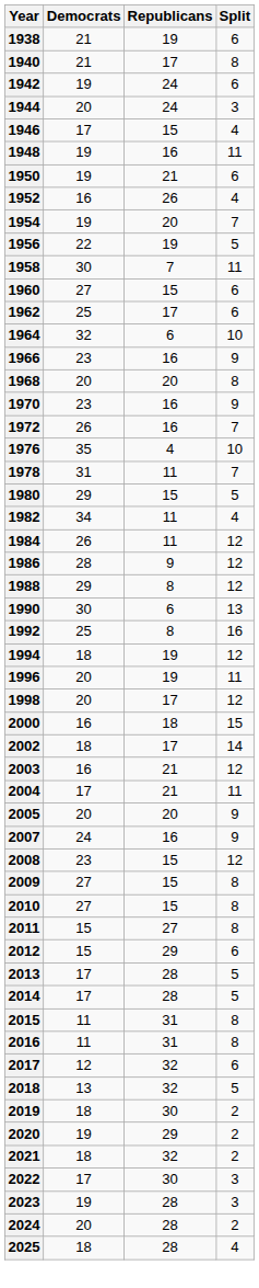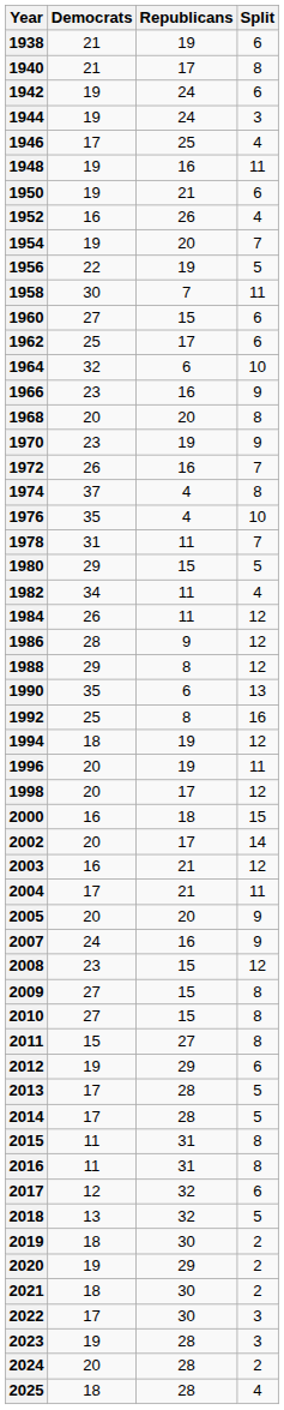 <table class="wikitable sortable" style="text-align:center">
 <tr align=center>
 <th>Year</th>
 <th>Democrats</th>
 <th>Republicans</th>
 <th>Split</th>
 </tr>
 <tr>
 <th>1938</th>
 <td>21</td>
 <td>19</td>
 <td>6</td>
 </tr>
 <tr>
 <th>1940</th>
 <td>21</td>
 <td>17</td>
 <td>8</td>
 </tr>
 <tr>
 <th>1942</th>
 <td>19</td>
 <td>24</td>
 <td>6</td>
 </tr>
 <tr>
 <th>1944</th>
-<td>20</td>
+<td>19</td>
 <td>24</td>
 <td>3</td>
 </tr>
 <tr>
 <th>1946</th>
 <td>17</td>
-<td>15</td>
+<td>25</td>
 <td>4</td>
 </tr>
 <tr>
 <th>1948</th>
 <td>19</td>
 <td>16</td>
 <td>11</td>
 </tr>
 <tr>
 <th>1950</th>
 <td>19</td>
 <td>21</td>
 <td>6</td>
 </tr>
 <tr>
 <th>1952</th>
 <td>16</td>
 <td>26</td>
 <td>4</td>
 </tr>
 <tr>
 <th>1954</th>
 <td>19</td>
 <td>20</td>
 <td>7</td>
 </tr>
 <tr>
 <th>1956</th>
 <td>22</td>
 <td>19</td>
 <td>5</td>
 </tr>
 <tr>
 <th>1958</th>
 <td>30</td>
 <td>7</td>
 <td>11</td>
 </tr>
 <tr>
 <th>1960</th>
 <td>27</td>
 <td>15</td>
 <td>6</td>
 </tr>
 <tr>
 <th>1962</th>
 <td>25</td>
 <td>17</td>
 <td>6</td>
 </tr>
 <tr>
 <th>1964</th>
 <td>32</td>
 <td>6</td>
 <td>10</td>
 </tr>
 <tr>
 <th>1966</th>
 <td>23</td>
 <td>16</td>
 <td>9</td>
 </tr>
 <tr>
 <th>1968</th>
 <td>20</td>
 <td>20</td>
 <td>8</td>
 </tr>
 <tr>
 <th>1970</th>
 <td>23</td>
-<td>16</td>
+<td>19</td>
 <td>9</td>
 </tr>
 <tr>
 <th>1972</th>
 <td>26</td>
 <td>16</td>
 <td>7</td>
+</tr>
+<tr>
+<th>1974</th>
+<td>37</td>
+<td>4</td>
+<td>8</td>
 </tr>
 <tr>
 <th>1976</th>
 <td>35</td>
 <td>4</td>
 <td>10</td>
 </tr>
 <tr>
 <th>1978</th>
 <td>31</td>
 <td>11</td>
 <td>7</td>
 </tr>
 <tr>
 <th>1980</th>
 <td>29</td>
 <td>15</td>
 <td>5</td>
 </tr>
 <tr>
 <th>1982</th>
 <td>34</td>
 <td>11</td>
 <td>4</td>
 </tr>
 <tr>
 <th>1984</th>
 <td>26</td>
 <td>11</td>
 <td>12</td>
 </tr>
 <tr>
 <th>1986</th>
 <td>28</td>
 <td>9</td>
 <td>12</td>
 </tr>
 <tr>
 <th>1988</th>
 <td>29</td>
 <td>8</td>
 <td>12</td>
 </tr>
 <tr>
 <th>1990</th>
-<td>30</td>
+<td>35</td>
 <td>6</td>
 <td>13</td>
 </tr>
 <tr>
 <th>1992</th>
 <td>25</td>
 <td>8</td>
 <td>16</td>
 </tr>
 <tr>
 <th>1994</th>
 <td>18</td>
 <td>19</td>
 <td>12</td>
 </tr>
 <tr>
 <th>1996</th>
 <td>20</td>
 <td>19</td>
 <td>11</td>
 </tr>
 <tr>
 <th>1998</th>
 <td>20</td>
 <td>17</td>
 <td>12</td>
 </tr>
 <tr>
 <th>2000</th>
 <td>16</td>
 <td>18</td>
 <td>15</td>
 </tr>
 <tr>
 <th>2002</th>
-<td>18</td>
+<td>20</td>
 <td>17</td>
 <td>14</td>
 </tr>
 <tr>
 <th>2003</th>
 <td>16</td>
 <td>21</td>
 <td>12</td>
 </tr>
 <tr>
 <th>2004</th>
 <td>17</td>
 <td>21</td>
 <td>11</td>
 </tr>
 <tr>
 <th>2005</th>
 <td>20</td>
 <td>20</td>
 <td>9</td>
 </tr>
 <tr>
 <th>2007</th>
 <td>24</td>
 <td>16</td>
 <td>9</td>
 </tr>
 <tr>
 <th>2008</th>
 <td>23</td>
 <td>15</td>
 <td>12</td>
 </tr>
 <tr>
 <th>2009</th>
 <td>27</td>
 <td>15</td>
 <td>8</td>
 </tr>
 <tr>
 <th>2010</th>
 <td>27</td>
 <td>15</td>
 <td>8</td>
 </tr>
 <tr>
 <th>2011</th>
 <td>15</td>
 <td>27</td>
 <td>8</td>
 </tr>
 <tr>
 <th>2012</th>
-<td>15</td>
+<td>19</td>
 <td>29</td>
 <td>6</td>
 </tr>
 <tr>
 <th>2013</th>
 <td>17</td>
 <td>28</td>
 <td>5</td>
 </tr>
 <tr>
 <th>2014</th>
 <td>17</td>
 <td>28</td>
 <td>5</td>
 </tr>
 <tr>
 <th>2015</th>
 <td>11</td>
 <td>31</td>
 <td>8</td>
 </tr>
 <tr>
 <th>2016</th>
 <td>11</td>
 <td>31</td>
 <td>8</td>
 </tr>
 <tr>
 <th>2017</th>
 <td>12</td>
 <td>32</td>
 <td>6</td>
 </tr>
 <tr>
 <th>2018</th>
 <td>13</td>
 <td>32</td>
 <td>5</td>
 </tr>
 <tr>
 <th>2019</th>
 <td>18</td>
 <td>30</td>
 <td>2</td>
 </tr>
 <tr>
 <th>2020</th>
 <td>19</td>
 <td>29</td>
 <td>2</td>
 </tr>
 <tr>
 <th>2021</th>
 <td>18</td>
-<td>32</td>
+<td>30</td>
 <td>2</td>
 </tr>
 <tr>
 <th>2022</th>
 <td>17</td>
 <td>30</td>
 <td>3</td>
 </tr>
 <tr>
 <th>2023</th>
 <td>19</td>
 <td>28</td>
 <td>3</td>
 </tr>
 <tr>
 <th>2024</th>
 <td>20</td>
 <td>28</td>
 <td>2</td>
 </tr>
 <tr>
 <th>2025</th>
 <td>18</td>
 <td>28</td>
 <td>4</td>
 </tr>
 </table>
